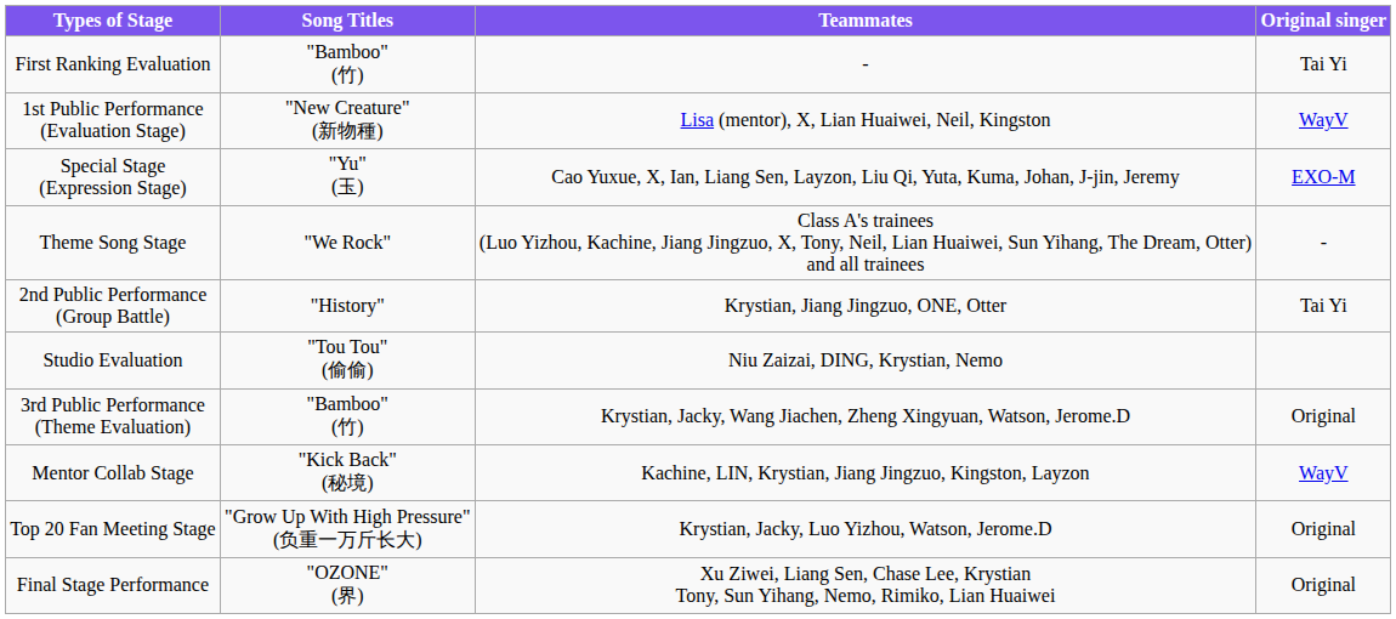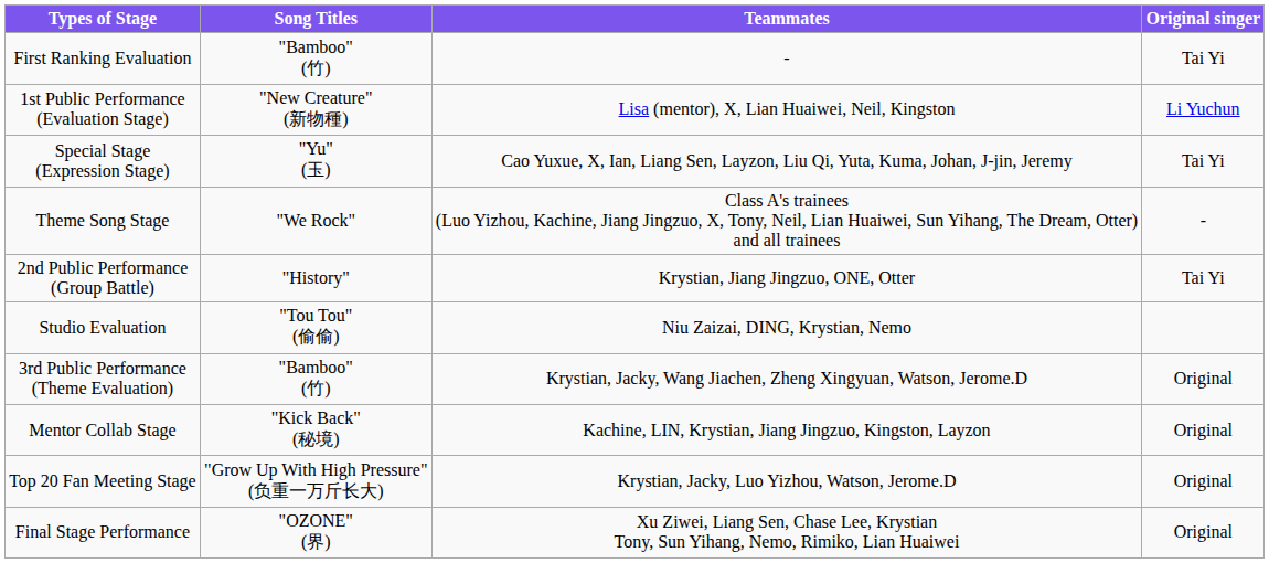 <table class="wikitable" style="text-align:center">
 <tr style="background:#7C55ED; color:white; font-weight:bold" align="center">
 <td>Types of Stage</td>
 <td>Song Titles</td>
 <td>Teammates</td>
 <td>Original singer</td>
 </tr>
 <tr>
 <td>First Ranking Evaluation</td>
 <td>"Bamboo"<br>(竹)</td>
 <td>-</td>
 <td>Tai Yi</td>
 </tr>
 <tr>
 <td>1st Public Performance<br>(Evaluation Stage)</td>
 <td>"New Creature"<br>(新物種)</td>
 <td><a href='#'>Lisa</a> (mentor), X, Lian Huaiwei, Neil, Kingston</td>
-<td><a href='#'>WayV</a></td>
+<td><a href='#'>Li Yuchun</a></td>
 </tr>
 <tr>
 <td>Special Stage<br>(Expression Stage)</td>
 <td>"Yu"<br>(玉)</td>
 <td>Cao Yuxue, X, Ian, Liang Sen, Layzon, Liu Qi, Yuta, Kuma, Johan, J-jin, Jeremy</td>
-<td><a href='#'>EXO-M</a></td>
+<td>Tai Yi</td>
 </tr>
 <tr>
 <td>Theme Song Stage</td>
 <td>"We Rock"</td>
 <td>Class A's trainees<br>(Luo Yizhou, Kachine, Jiang Jingzuo, X, Tony, Neil, Lian Huaiwei, Sun Yihang, The Dream, Otter)<br>and all trainees</td>
 <td>-</td>
 </tr>
 <tr>
 <td>2nd Public Performance<br>(Group Battle)</td>
 <td>"History"</td>
 <td>Krystian, Jiang Jingzuo, ONE, Otter</td>
 <td>Tai Yi</td>
 </tr>
 <tr>
 <td>Studio Evaluation</td>
 <td>"Tou Tou"<br>(偷偷)</td>
 <td>Niu Zaizai, DING, Krystian, Nemo</td>
 <td></td>
 </tr>
 <tr>
 <td>3rd Public Performance<br>(Theme Evaluation)</td>
 <td>"Bamboo"<br>(竹)</td>
 <td>Krystian, Jacky, Wang Jiachen, Zheng Xingyuan, Watson, Jerome.D</td>
 <td>Original</td>
 </tr>
 <tr>
 <td>Mentor Collab Stage</td>
 <td>"Kick Back"<br>(秘境)</td>
 <td>Kachine, LIN, Krystian, Jiang Jingzuo, Kingston, Layzon</td>
-<td><a href='#'>WayV</a></td>
+<td>Original</td>
 </tr>
 <tr>
 <td>Top 20 Fan Meeting Stage</td>
 <td>"Grow Up With High Pressure"<br>(负重一万斤长大)</td>
 <td>Krystian, Jacky, Luo Yizhou, Watson, Jerome.D</td>
 <td>Original</td>
 </tr>
 <tr>
 <td>Final Stage Performance</td>
 <td>"OZONE"<br>(界)</td>
 <td>Xu Ziwei, Liang Sen, Chase Lee, Krystian<br>Tony, Sun Yihang, Nemo, Rimiko, Lian Huaiwei</td>
 <td>Original</td>
 </tr>
 </table>
